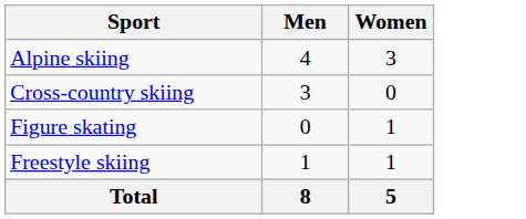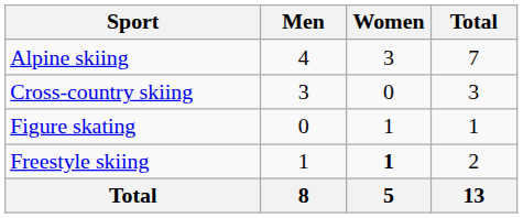 <table class="wikitable sortable" style="text-align:center;">
 <tr>
 <th width=180>Sport</th>
 <th width=55>Men</th>
 <th width=55>Women</th>
+<th width=55>Total</th>
 </tr>
 <tr>
 <td align=left><a href='#'>Alpine skiing</a></td>
 <td>4</td>
 <td>3</td>
+<td>7</td>
 </tr>
 <tr>
 <td align=left><a href='#'>Cross-country skiing</a></td>
 <td>3</td>
 <td>0</td>
+<td>3</td>
 </tr>
 <tr>
 <td align=left><a href='#'>Figure skating</a></td>
 <td>0</td>
 <td>1</td>
+<td>1</td>
 </tr>
 <tr>
 <td align=left><a href='#'>Freestyle skiing</a></td>
 <td>1</td>
-<td>1</td>
+<td><strong>1</strong></td>
+<td>2</td>
 </tr>
 <tr>
 <th>Total</th>
 <th>8</th>
 <th>5</th>
+<th>13</th>
 </tr>
 </table>
